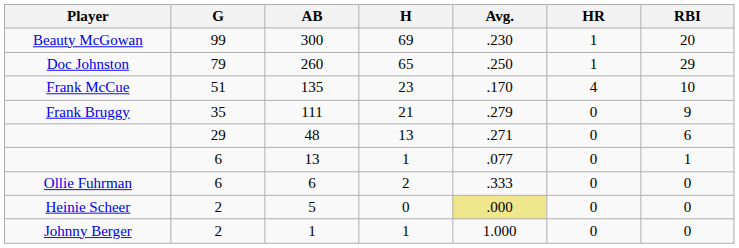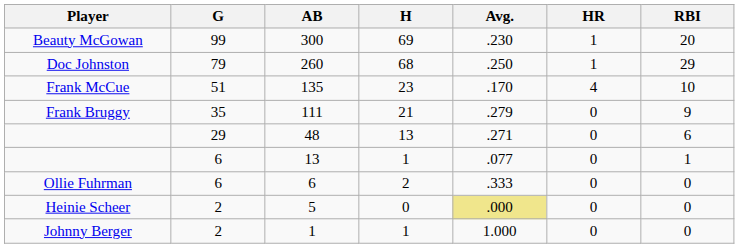 <table class="wikitable sortable">
 <tr>
 <th bgcolor="#DDDDFF" width="16%">Player</th>
 <th bgcolor="#DDDDFF" width="9%">G</th>
 <th bgcolor="#DDDDFF" width="9%">AB</th>
 <th bgcolor="#DDDDFF" width="9%">H</th>
 <th bgcolor="#DDDDFF" width="9%">Avg.</th>
 <th bgcolor="#DDDDFF" width="9%">HR</th>
 <th bgcolor="#DDDDFF" width="9%">RBI</th>
 </tr>
 <tr align="center">
 <td><a href='#'>Beauty McGowan</a></td>
 <td>99</td>
 <td>300</td>
 <td>69</td>
 <td>.230</td>
 <td>1</td>
 <td>20</td>
 </tr>
 <tr align=center>
 <td><a href='#'>Doc Johnston</a></td>
 <td>79</td>
 <td>260</td>
-<td>65</td>
+<td>68</td>
 <td>.250</td>
 <td>1</td>
 <td>29</td>
 </tr>
 <tr align=center>
 <td><a href='#'>Frank McCue</a></td>
 <td>51</td>
 <td>135</td>
 <td>23</td>
 <td>.170</td>
 <td>4</td>
 <td>10</td>
 </tr>
 <tr align=center>
 <td><a href='#'>Frank Bruggy</a></td>
 <td>35</td>
 <td>111</td>
 <td>21</td>
 <td>.279</td>
 <td>0</td>
 <td>9</td>
 </tr>
 <tr align=center>
 <td></td>
 <td>29</td>
 <td>48</td>
 <td>13</td>
 <td>.271</td>
 <td>0</td>
 <td>6</td>
 </tr>
 <tr align="center">
 <td></td>
 <td>6</td>
 <td>13</td>
 <td>1</td>
 <td>.077</td>
 <td>0</td>
 <td>1</td>
 </tr>
 <tr align="center">
 <td><a href='#'>Ollie Fuhrman</a></td>
 <td>6</td>
 <td>6</td>
 <td>2</td>
 <td>.333</td>
 <td>0</td>
 <td>0</td>
 </tr>
 <tr align=center>
 <td><a href='#'>Heinie Scheer</a></td>
 <td>2</td>
 <td>5</td>
 <td>0</td>
 <td style="background: khaki;">.000</td>
 <td>0</td>
 <td>0</td>
 </tr>
 <tr align=center>
 <td><a href='#'>Johnny Berger</a></td>
 <td>2</td>
 <td>1</td>
 <td>1</td>
 <td>1.000</td>
 <td>0</td>
 <td>0</td>
 </tr>
 </table>
